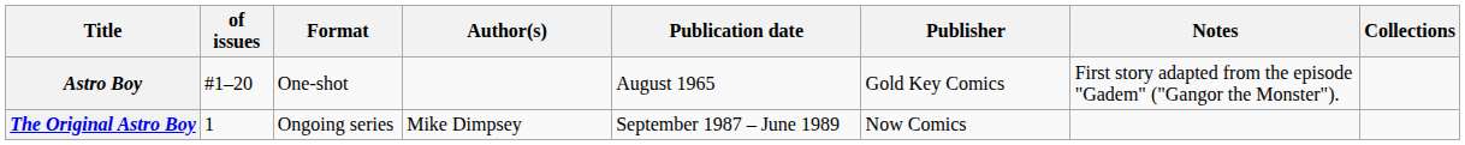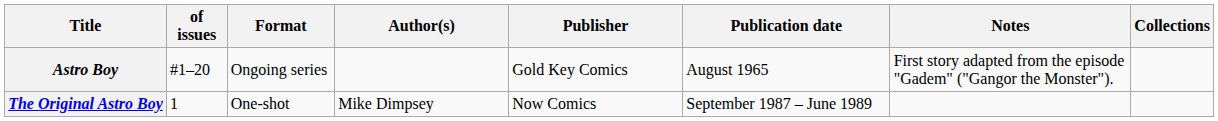 <table class="wikitable">
 <tr>
 <th>Title</th>
 <th style="width:40pt"> of issues</th>
 <th style="width:75pt">Format</th>
 <th style="width:125pt">Author(s)</th>
+<th style="width:125pt">Publisher</th>
 <th style="width:150pt">Publication date</th>
-<th style="width:125pt">Publisher</th>
 <th style="width:175pt">Notes</th>
 <th>Collections</th>
 </tr>
 <tr>
 <th><em>Astro Boy</em></th>
 <td>#1–20</td>
-<td>One-shot</td>
+<td>Ongoing series</td>
 <td></td>
+<td>Gold Key Comics</td>
 <td>August 1965</td>
-<td>Gold Key Comics</td>
 <td>First story adapted from the episode "Gadem" ("Gangor the Monster").</td>
 <td></td>
 </tr>
 <tr>
 <th><em><a href='#'>The Original Astro Boy</a></em></th>
 <td>1</td>
-<td>Ongoing series</td>
+<td>One-shot</td>
 <td>Mike Dimpsey</td>
+<td>Now Comics</td>
 <td>September 1987 – June 1989</td>
-<td>Now Comics</td>
 <td></td>
 <td></td>
 </tr>
 </table>
